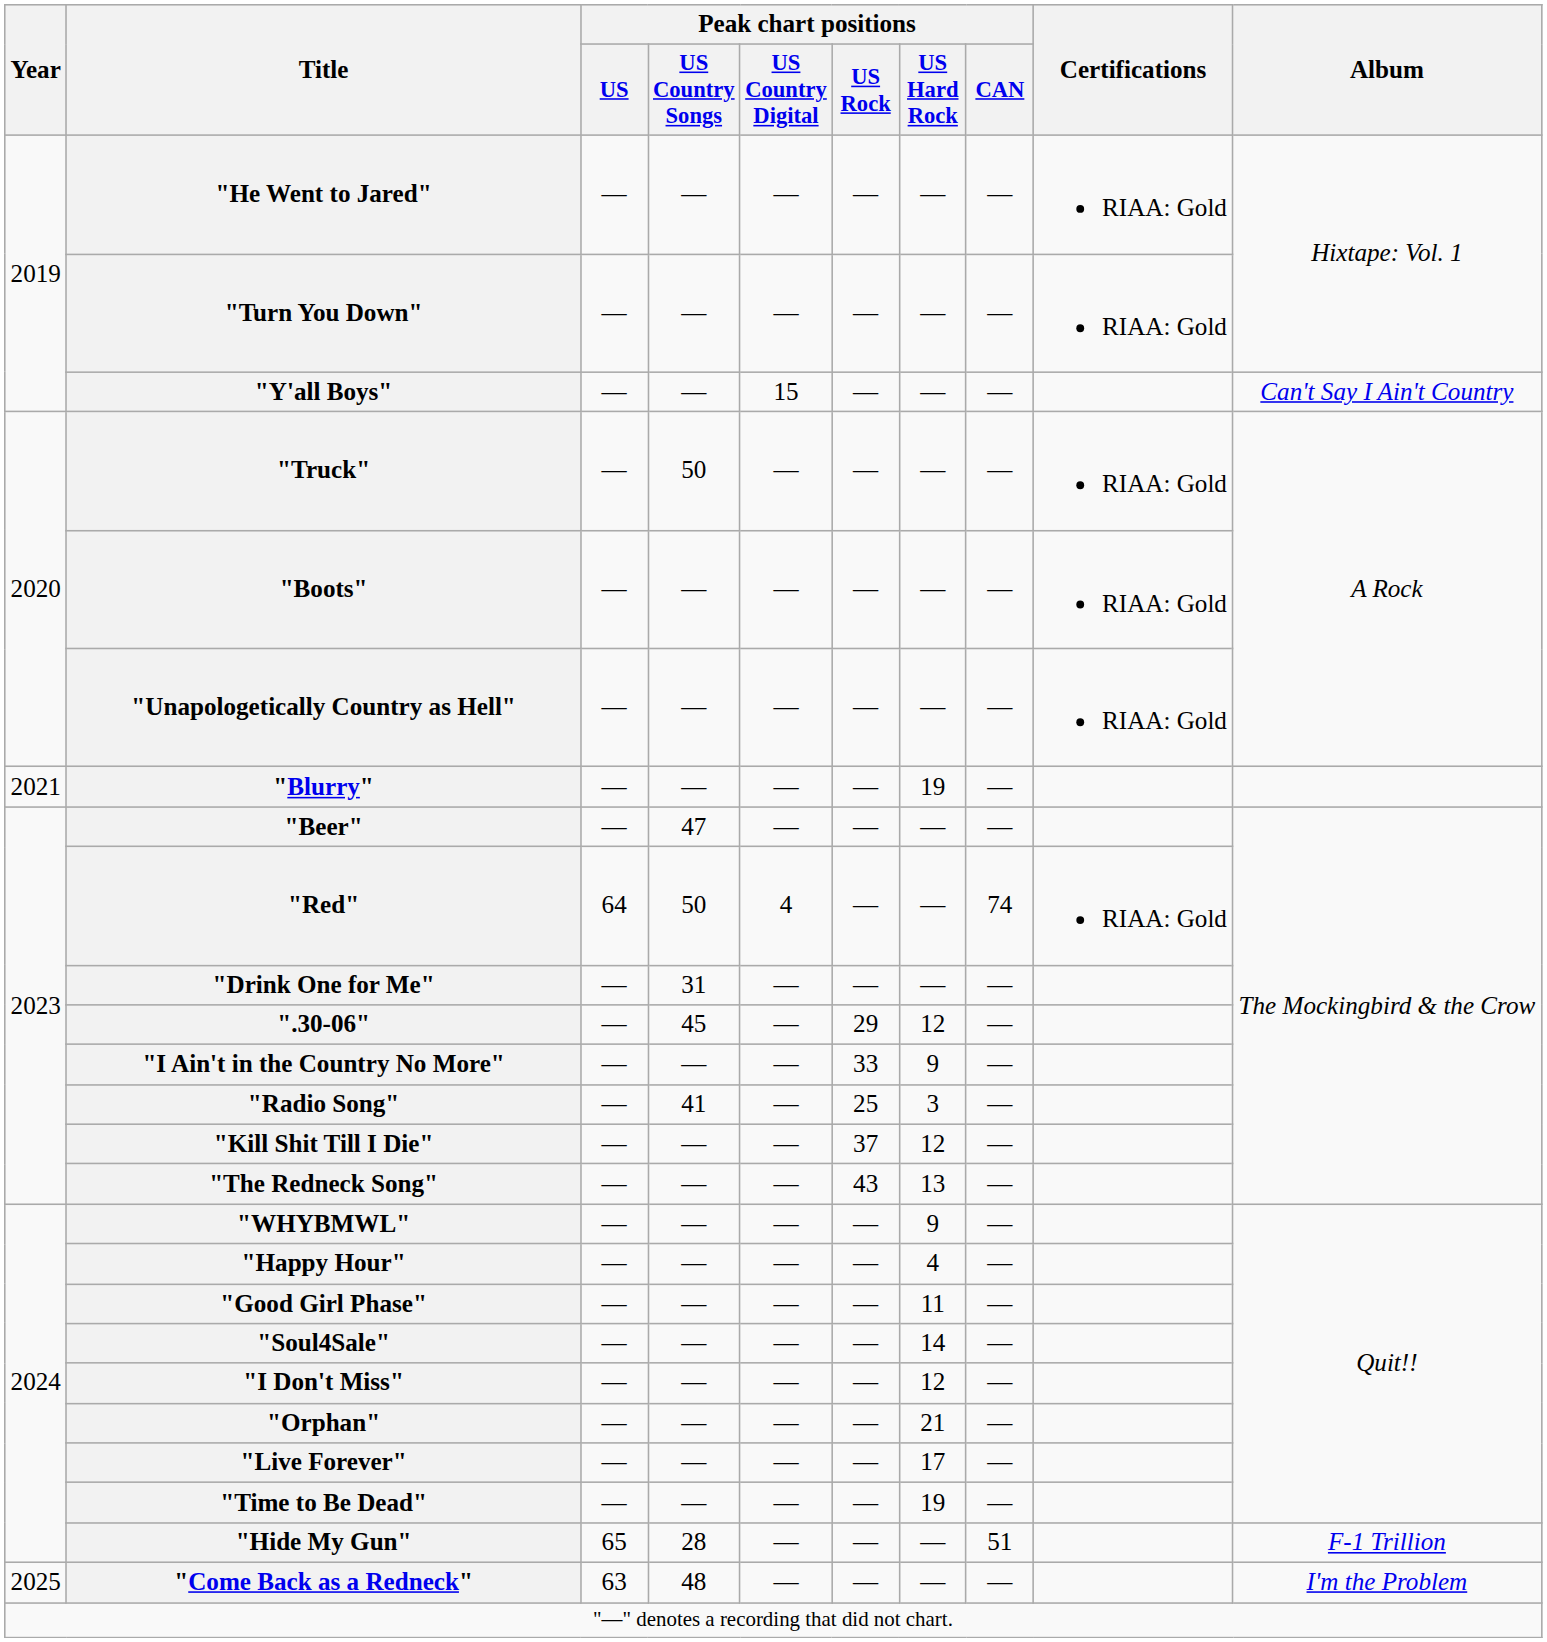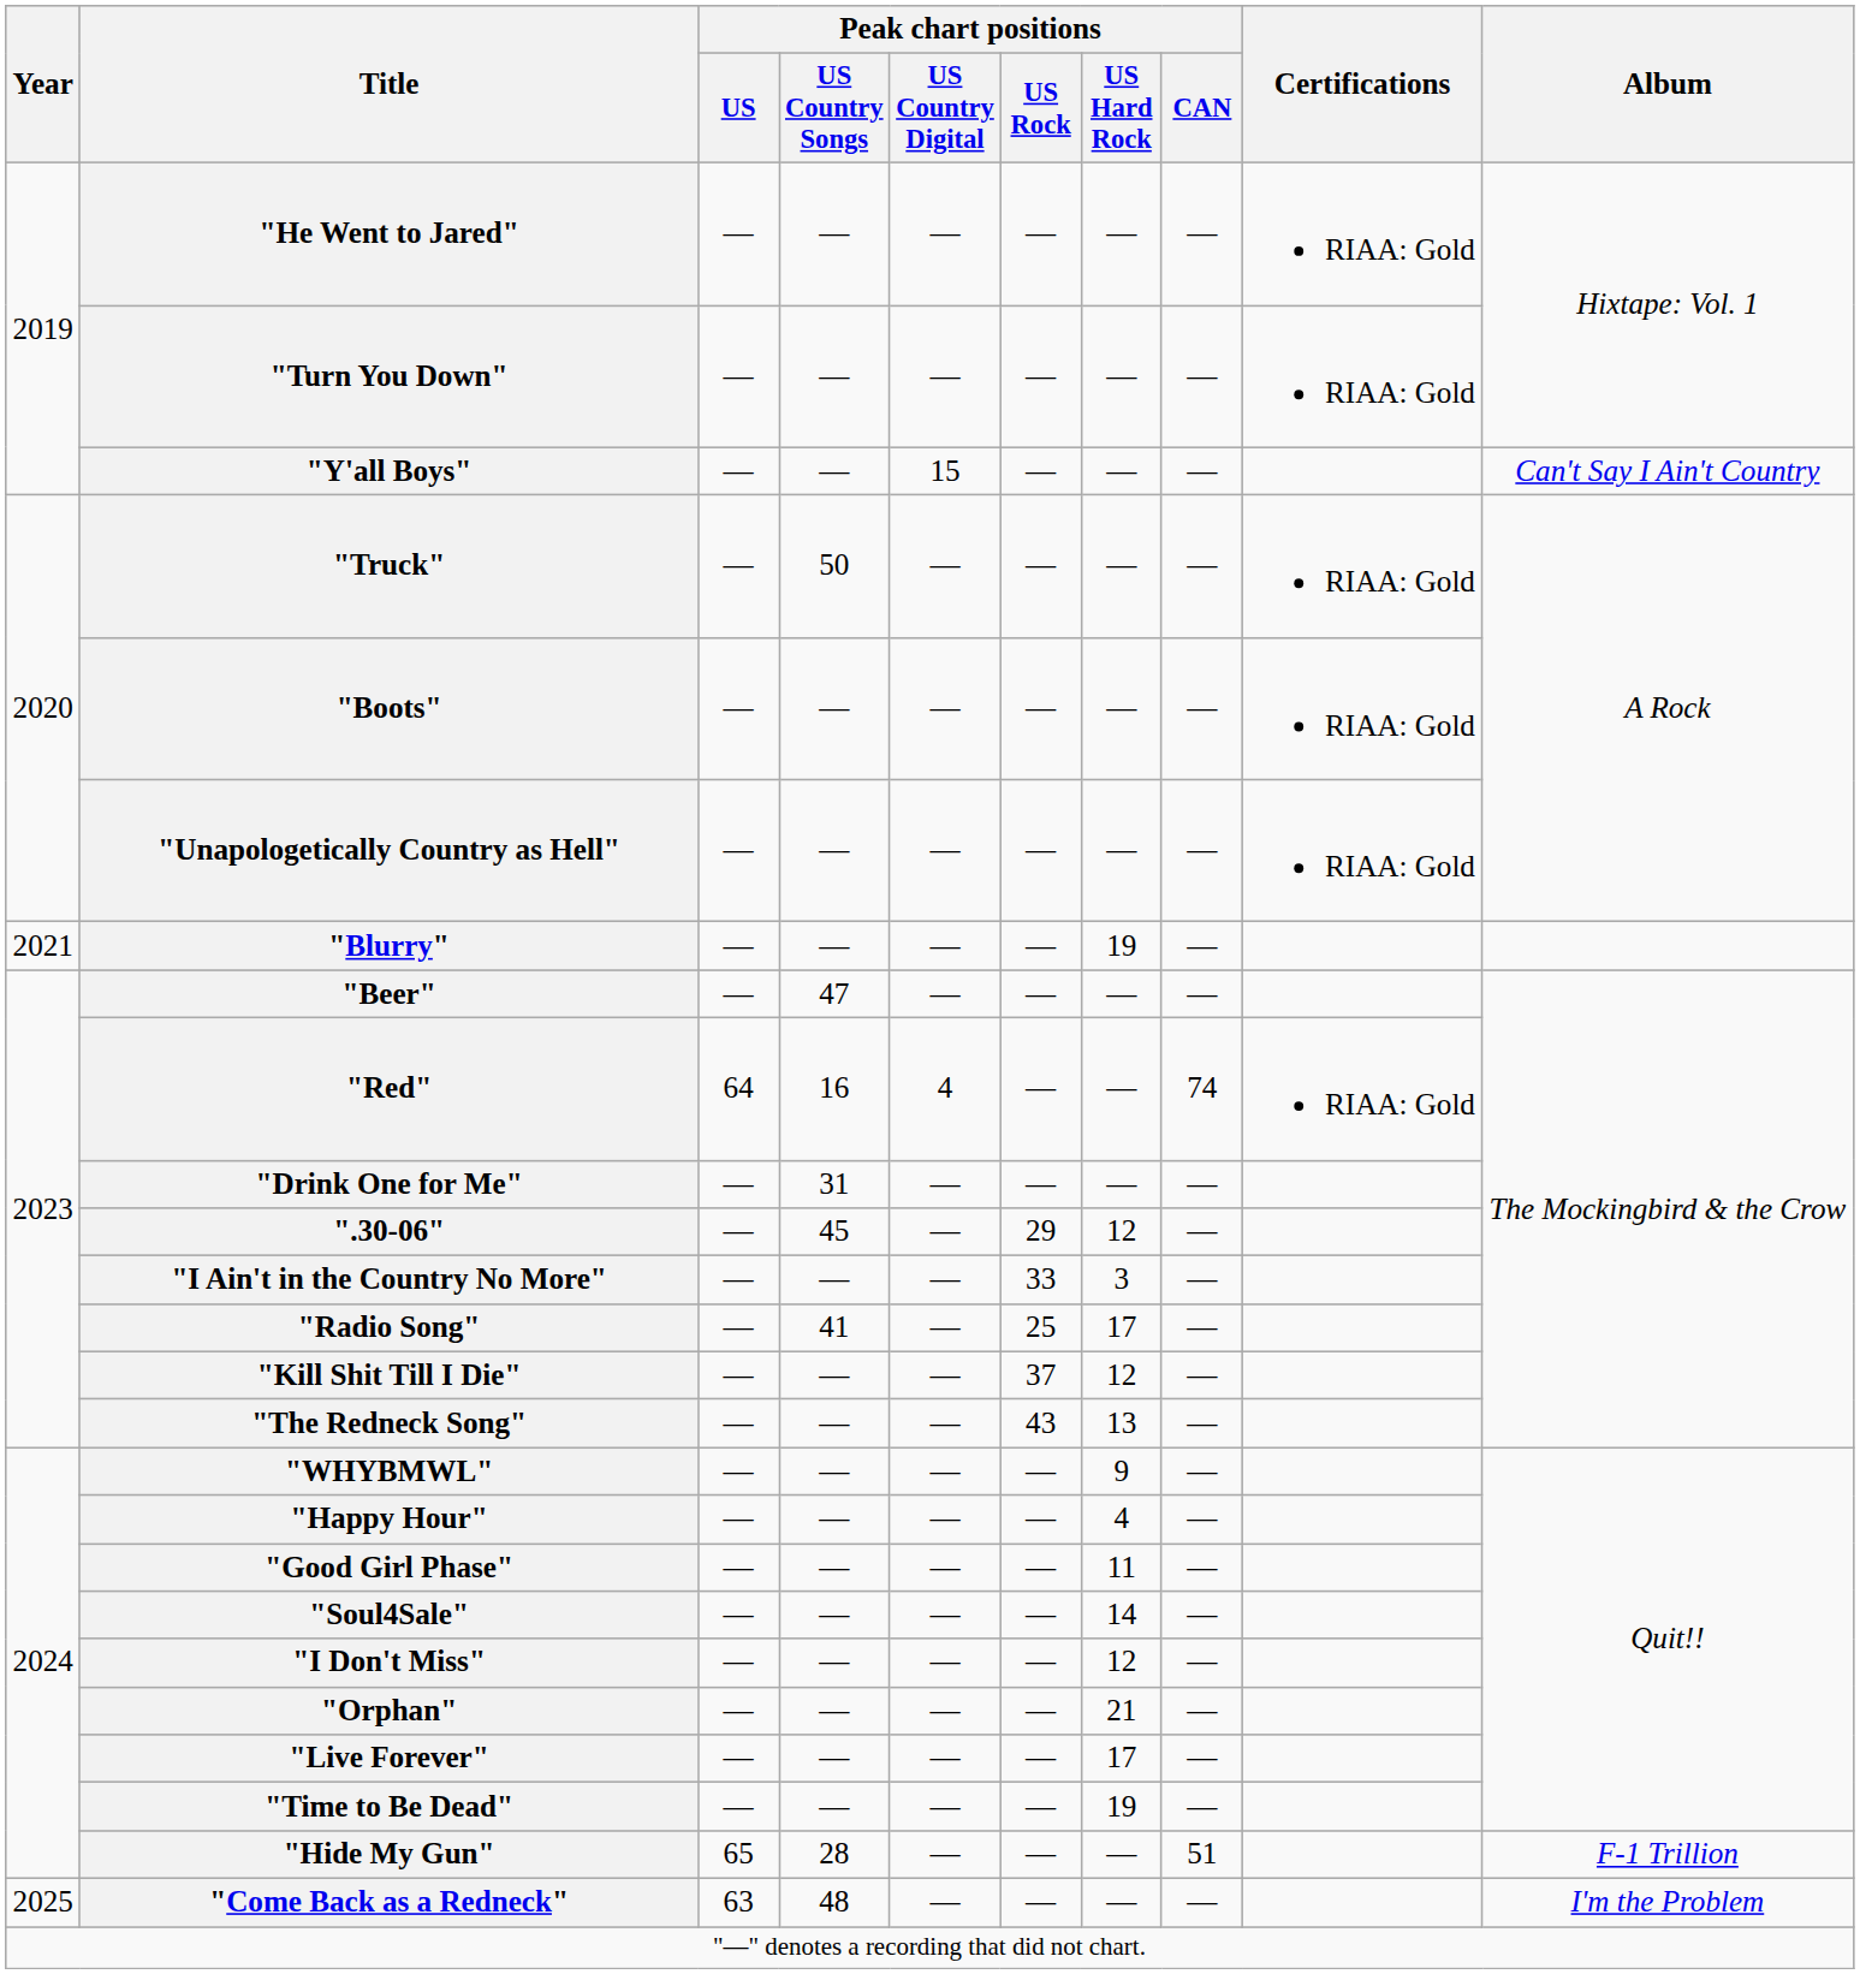 <table class="wikitable plainrowheaders" style="text-align:center;">
 <tr>
 <th scope="col" rowspan="2">Year</th>
 <th scope="col" rowspan="2" style="width:20em;">Title</th>
 <th scope="col" colspan="6">Peak chart positions</th>
 <th scope="col" rowspan="2">Certifications</th>
 <th scope="col" rowspan="2">Album</th>
 </tr>
 <tr>
 <th scope="col" style="width:2.5em;font-size:90%;"><a href='#'>US</a><br></th>
 <th scope="col" style="width:2.5em;font-size:90%;"><a href='#'>US Country Songs</a><br></th>
 <th scope="col" style="width:2.5em;font-size:90%;"><a href='#'>US Country Digital</a><br></th>
 <th scope="col" style="width:2.5em;font-size:90%;"><a href='#'>US Rock</a><br></th>
 <th scope="col" style="width:2.5em;font-size:90%;"><a href='#'>US Hard Rock</a><br></th>
 <th scope="col" style="width:2.5em;font-size:90%;"><a href='#'>CAN</a><br></th>
 </tr>
 <tr>
 <td rowspan="3">2019</td>
 <th scope="row">"He Went to Jared"<br></th>
 <td>—</td>
 <td>—</td>
 <td>—</td>
 <td>—</td>
 <td>—</td>
 <td>—</td>
 <td><br><ul><li>RIAA: Gold</li></ul></td>
 <td rowspan="2"><em>Hixtape: Vol. 1</em></td>
 </tr>
 <tr>
 <th scope="row">"Turn You Down"<br></th>
 <td>—</td>
 <td>—</td>
 <td>—</td>
 <td>—</td>
 <td>—</td>
 <td>—</td>
 <td><br><ul><li>RIAA: Gold</li></ul></td>
 </tr>
 <tr>
 <th scope="row">"Y'all Boys"<br></th>
 <td>—</td>
 <td>—</td>
 <td>15</td>
 <td>—</td>
 <td>—</td>
 <td>—</td>
 <td></td>
 <td><em><a href='#'>Can't Say I Ain't Country</a></em></td>
 </tr>
 <tr>
 <td rowspan="3">2020</td>
 <th scope="row">"Truck"</th>
 <td>—</td>
 <td>50</td>
 <td>—</td>
 <td>—</td>
 <td>—</td>
 <td>—</td>
 <td><br><ul><li>RIAA: Gold</li></ul></td>
 <td rowspan="3"><em>A Rock</em></td>
 </tr>
 <tr>
 <th scope="row">"Boots"</th>
 <td>—</td>
 <td>—</td>
 <td>—</td>
 <td>—</td>
 <td>—</td>
 <td>—</td>
 <td><br><ul><li>RIAA: Gold</li></ul></td>
 </tr>
 <tr>
 <th scope="row">"Unapologetically Country as Hell"</th>
 <td>—</td>
 <td>—</td>
 <td>—</td>
 <td>—</td>
 <td>—</td>
 <td>—</td>
 <td><br><ul><li>RIAA: Gold</li></ul></td>
 </tr>
 <tr>
 <td>2021</td>
 <th scope="row">"<a href='#'>Blurry</a>"</th>
 <td>—</td>
 <td>—</td>
 <td>—</td>
 <td>—</td>
 <td>19</td>
 <td>—</td>
 <td></td>
 <td></td>
 </tr>
 <tr>
 <td rowspan="8">2023</td>
 <th scope="row">"Beer"</th>
 <td>—</td>
 <td>47</td>
 <td>—</td>
 <td>—</td>
 <td>—</td>
 <td>—</td>
 <td></td>
 <td rowspan="8"><em>The Mockingbird & the Crow</em></td>
 </tr>
 <tr>
 <th scope="row">"Red"<br></th>
 <td>64</td>
-<td>50</td>
+<td>16</td>
 <td>4</td>
 <td>—</td>
 <td>—</td>
 <td>74</td>
 <td><br><ul><li>RIAA: Gold</li></ul></td>
 </tr>
 <tr>
 <th scope="row">"Drink One for Me"</th>
 <td>—</td>
 <td>31<br></td>
 <td>—</td>
 <td>—</td>
 <td>—</td>
 <td>—</td>
 <td></td>
 </tr>
 <tr>
 <th scope="row">".30-06"</th>
 <td>—</td>
 <td>45</td>
 <td>—</td>
 <td>29</td>
 <td>12</td>
 <td>—</td>
 <td></td>
 </tr>
 <tr>
 <th scope="row">"I Ain't in the Country No More"</th>
 <td>—</td>
 <td>—</td>
 <td>—</td>
 <td>33</td>
-<td>9</td>
+<td>3</td>
 <td>—</td>
 <td></td>
 </tr>
 <tr>
 <th scope="row">"Radio Song"<br></th>
 <td>—</td>
 <td>41</td>
 <td>—</td>
 <td>25</td>
-<td>3</td>
+<td>17</td>
 <td>—</td>
 <td></td>
 </tr>
 <tr>
 <th scope="row">"Kill Shit Till I Die"</th>
 <td>—</td>
 <td>—</td>
 <td>—</td>
 <td>37</td>
 <td>12</td>
 <td>—</td>
 <td></td>
 </tr>
 <tr>
 <th scope="row">"The Redneck Song"</th>
 <td>—</td>
 <td>—</td>
 <td>—</td>
 <td>43</td>
 <td>13</td>
 <td>—</td>
 <td></td>
 </tr>
 <tr>
 <td rowspan="9">2024</td>
 <th scope="row">"WHYBMWL"</th>
 <td>—</td>
 <td>—</td>
 <td>—</td>
 <td>—</td>
 <td>9</td>
 <td>—</td>
 <td></td>
 <td rowspan="8"><em>Quit!!</em></td>
 </tr>
 <tr>
 <th scope="row">"Happy Hour" </th>
 <td>—</td>
 <td>—</td>
 <td>—</td>
 <td>—</td>
 <td>4</td>
 <td>—</td>
 <td></td>
 </tr>
 <tr>
 <th scope="row">"Good Girl Phase" </th>
 <td>—</td>
 <td>—</td>
 <td>—</td>
 <td>—</td>
 <td>11</td>
 <td>—</td>
 <td></td>
 </tr>
 <tr>
 <th scope="row">"Soul4Sale" </th>
 <td>—</td>
 <td>—</td>
 <td>—</td>
 <td>—</td>
 <td>14</td>
 <td>—</td>
 <td></td>
 </tr>
 <tr>
 <th scope="row">"I Don't Miss"</th>
 <td>—</td>
 <td>—</td>
 <td>—</td>
 <td>—</td>
 <td>12</td>
 <td>—</td>
 <td></td>
 </tr>
 <tr>
 <th scope="row">"Orphan"</th>
 <td>—</td>
 <td>—</td>
 <td>—</td>
 <td>—</td>
 <td>21</td>
 <td>—</td>
 <td></td>
 </tr>
 <tr>
 <th scope="row">"Live Forever"</th>
 <td>—</td>
 <td>—</td>
 <td>—</td>
 <td>—</td>
 <td>17</td>
 <td>—</td>
 <td></td>
 </tr>
 <tr>
 <th scope="row">"Time to Be Dead"</th>
 <td>—</td>
 <td>—</td>
 <td>—</td>
 <td>—</td>
 <td>19</td>
 <td>—</td>
 <td></td>
 </tr>
 <tr>
 <th scope="row">"Hide My Gun"<br></th>
 <td>65</td>
 <td>28</td>
 <td>—</td>
 <td>—</td>
 <td>—</td>
 <td>51</td>
 <td></td>
 <td><em><a href='#'>F-1 Trillion</a></em></td>
 </tr>
 <tr>
 <td>2025</td>
 <th scope="row">"<a href='#'>Come Back as a Redneck</a>"<br></th>
 <td>63<br></td>
 <td>48</td>
 <td>—</td>
 <td>—</td>
 <td>—</td>
 <td>—</td>
 <td></td>
 <td><em><a href='#'>I'm the Problem</a></em></td>
 </tr>
 <tr>
 <td colspan="10" style="font-size:smaller;">"—" denotes a recording that did not chart.</td>
 </tr>
 </table>
